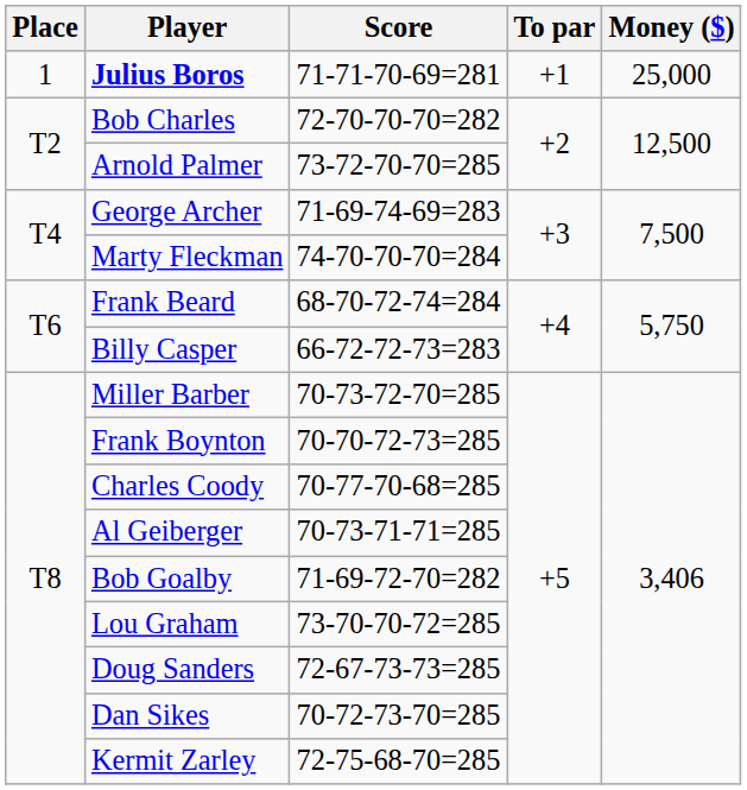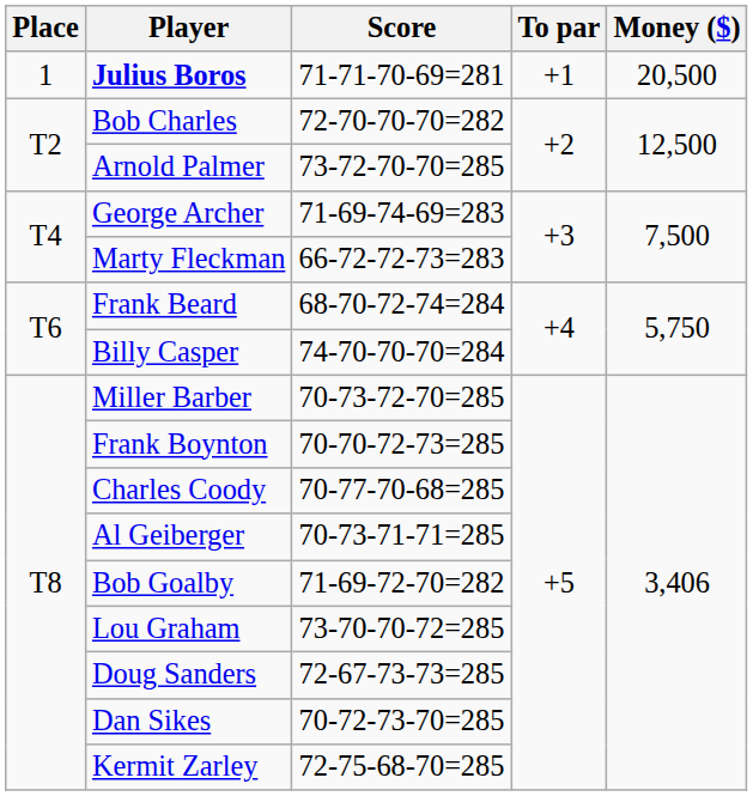 <table class=wikitable>
 <tr>
 <th>Place</th>
 <th>Player</th>
 <th>Score</th>
 <th>To par</th>
 <th>Money (<a href='#'>$</a>)</th>
 </tr>
 <tr>
 <td align=center>1</td>
 <td> <strong><a href='#'>Julius Boros</a></strong></td>
 <td>71-71-70-69=281</td>
 <td align=center>+1</td>
-<td align=center>25,000</td>
+<td align=center>20,500</td>
 </tr>
 <tr>
 <td rowspan=2 align=center>T2</td>
 <td> <a href='#'>Bob Charles</a></td>
 <td>72-70-70-70=282</td>
 <td rowspan=2 align=center>+2</td>
 <td rowspan=2 align=center>12,500</td>
 </tr>
 <tr>
 <td> <a href='#'>Arnold Palmer</a></td>
 <td>73-72-70-70=285</td>
 </tr>
 <tr>
 <td rowspan=2 align=center>T4</td>
 <td> <a href='#'>George Archer</a></td>
 <td>71-69-74-69=283</td>
 <td rowspan=2 align=center>+3</td>
 <td rowspan=2 align=center>7,500</td>
 </tr>
 <tr>
 <td> <a href='#'>Marty Fleckman</a></td>
-<td>74-70-70-70=284</td>
+<td>66-72-72-73=283</td>
 </tr>
 <tr>
 <td rowspan=2 align=center>T6</td>
 <td> <a href='#'>Frank Beard</a></td>
 <td>68-70-72-74=284</td>
 <td rowspan=2 align=center>+4</td>
 <td rowspan=2 align=center>5,750</td>
 </tr>
 <tr>
 <td> <a href='#'>Billy Casper</a></td>
-<td>66-72-72-73=283</td>
+<td>74-70-70-70=284</td>
 </tr>
 <tr>
 <td rowspan=9 align=center>T8</td>
 <td> <a href='#'>Miller Barber</a></td>
 <td>70-73-72-70=285</td>
 <td rowspan=9 align=center>+5</td>
 <td rowspan=9 align=center>3,406</td>
 </tr>
 <tr>
 <td> <a href='#'>Frank Boynton</a></td>
 <td>70-70-72-73=285</td>
 </tr>
 <tr>
 <td> <a href='#'>Charles Coody</a></td>
 <td>70-77-70-68=285</td>
 </tr>
 <tr>
 <td> <a href='#'>Al Geiberger</a></td>
 <td>70-73-71-71=285</td>
 </tr>
 <tr>
 <td> <a href='#'>Bob Goalby</a></td>
 <td>71-69-72-70=282</td>
 </tr>
 <tr>
 <td> <a href='#'>Lou Graham</a></td>
 <td>73-70-70-72=285</td>
 </tr>
 <tr>
 <td> <a href='#'>Doug Sanders</a></td>
 <td>72-67-73-73=285</td>
 </tr>
 <tr>
 <td> <a href='#'>Dan Sikes</a></td>
 <td>70-72-73-70=285</td>
 </tr>
 <tr>
 <td> <a href='#'>Kermit Zarley</a></td>
 <td>72-75-68-70=285</td>
 </tr>
 </table>
